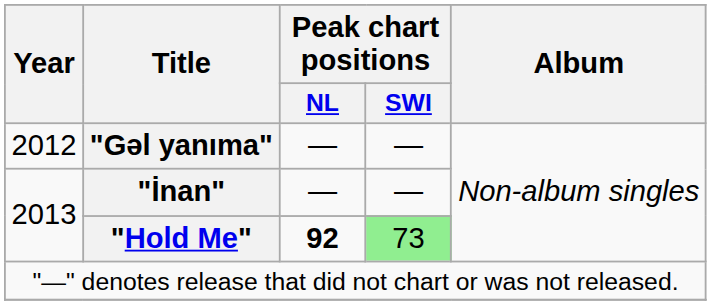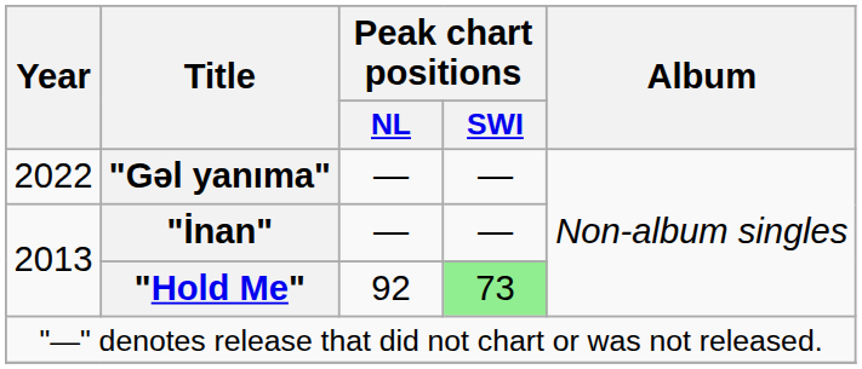 <table class="wikitable plainrowheaders" style="text-align:center;">
 <tr>
 <th scope="col" rowspan="2">Year</th>
 <th scope="col" rowspan="2">Title</th>
 <th scope="col" colspan="2">Peak chart positions</th>
 <th scope="col" rowspan="2">Album</th>
 </tr>
 <tr>
 <th scope="col" style="width:3em;font-size:85%;"><a href='#'>NL</a><br></th>
 <th scope="col" style="width:3em;font-size:85%;"><a href='#'>SWI</a><br></th>
 </tr>
 <tr>
-<td>2012</td>
+<td>2022</td>
 <th scope="row">"Gəl yanıma"</th>
 <td>—</td>
 <td>—</td>
 <td rowspan="3"><em>Non-album singles</em></td>
 </tr>
 <tr>
 <td rowspan="2">2013</td>
 <th scope="row">"İnan"</th>
 <td>—</td>
 <td>—</td>
 </tr>
 <tr>
 <th scope="row">"<a href='#'>Hold Me</a>"</th>
-<td><strong>92</strong></td>
+<td>92</td>
 <td style="background: lightgreen;">73</td>
 </tr>
 <tr>
 <td colspan="18" style="font-size:85%">"—" denotes release that did not chart or was not released.</td>
 </tr>
 <tr>
 </tr>
 </table>
